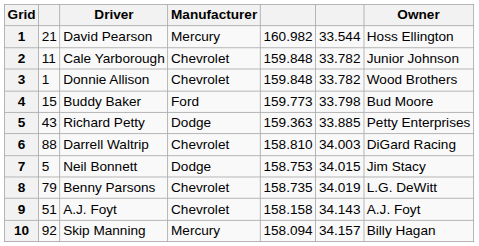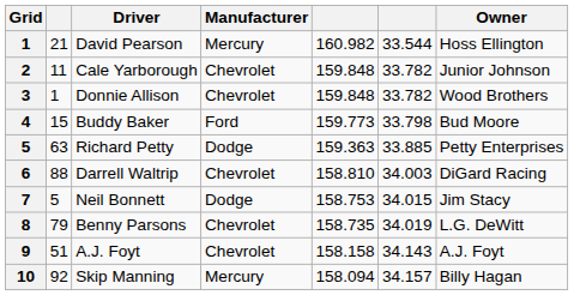 <table class="wikitable">
 <tr>
 <th>Grid</th>
 <th></th>
 <th>Driver</th>
 <th>Manufacturer</th>
 <th></th>
 <th></th>
 <th>Owner</th>
 </tr>
 <tr>
 <th>1</th>
 <td>21</td>
 <td>David Pearson</td>
 <td>Mercury</td>
 <td>160.982</td>
 <td>33.544</td>
 <td>Hoss Ellington</td>
 </tr>
 <tr>
 <th>2</th>
 <td>11</td>
 <td>Cale Yarborough</td>
 <td>Chevrolet</td>
 <td>159.848</td>
 <td>33.782</td>
 <td>Junior Johnson</td>
 </tr>
 <tr>
 <th>3</th>
 <td>1</td>
 <td>Donnie Allison</td>
 <td>Chevrolet</td>
 <td>159.848</td>
 <td>33.782</td>
 <td>Wood Brothers</td>
 </tr>
 <tr>
 <th>4</th>
 <td>15</td>
 <td>Buddy Baker</td>
 <td>Ford</td>
 <td>159.773</td>
 <td>33.798</td>
 <td>Bud Moore</td>
 </tr>
 <tr>
 <th>5</th>
-<td>43</td>
+<td>63</td>
 <td>Richard Petty</td>
 <td>Dodge</td>
 <td>159.363</td>
 <td>33.885</td>
 <td>Petty Enterprises</td>
 </tr>
 <tr>
 <th>6</th>
 <td>88</td>
 <td>Darrell Waltrip</td>
 <td>Chevrolet</td>
 <td>158.810</td>
 <td>34.003</td>
 <td>DiGard Racing</td>
 </tr>
 <tr>
 <th>7</th>
 <td>5</td>
 <td>Neil Bonnett</td>
 <td>Dodge</td>
 <td>158.753</td>
 <td>34.015</td>
 <td>Jim Stacy</td>
 </tr>
 <tr>
 <th>8</th>
 <td>79</td>
 <td>Benny Parsons</td>
 <td>Chevrolet</td>
 <td>158.735</td>
 <td>34.019</td>
 <td>L.G. DeWitt</td>
 </tr>
 <tr>
 <th>9</th>
 <td>51</td>
 <td>A.J. Foyt</td>
 <td>Chevrolet</td>
 <td>158.158</td>
 <td>34.143</td>
 <td>A.J. Foyt</td>
 </tr>
 <tr>
 <th>10</th>
 <td>92</td>
 <td>Skip Manning</td>
 <td>Mercury</td>
 <td>158.094</td>
 <td>34.157</td>
 <td>Billy Hagan</td>
 </tr>
 </table>
